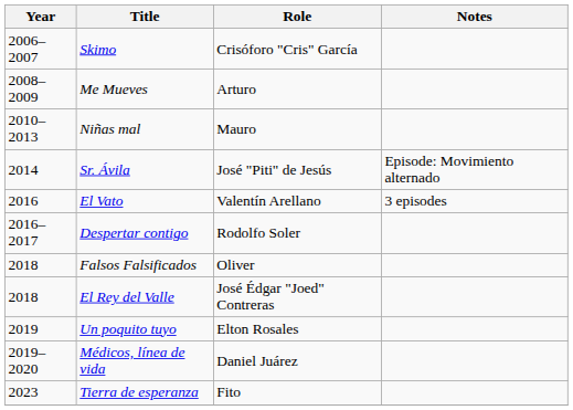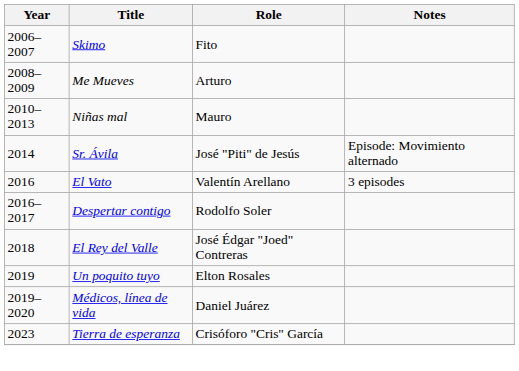 <table class="wikitable">
 <tr>
 <th>Year</th>
 <th>Title</th>
 <th>Role</th>
 <th>Notes</th>
 </tr>
 <tr>
 <td>2006–2007</td>
 <td><em><a href='#'>Skimo</a></em></td>
-<td>Crisóforo "Cris" García</td>
+<td>Fito</td>
 <td></td>
 </tr>
 <tr>
 <td>2008–2009</td>
 <td><em>Me Mueves</em></td>
 <td>Arturo</td>
 <td></td>
 </tr>
 <tr>
 <td>2010–2013</td>
 <td><em>Niñas mal</em></td>
 <td>Mauro</td>
 <td></td>
 </tr>
 <tr>
 <td>2014</td>
 <td><em><a href='#'>Sr. Ávila</a></em></td>
 <td>José "Piti" de Jesús</td>
 <td>Episode: Movimiento alternado</td>
 </tr>
 <tr>
 <td>2016</td>
 <td><em><a href='#'>El Vato</a></em></td>
 <td>Valentín Arellano</td>
 <td>3 episodes</td>
 </tr>
 <tr>
 <td>2016–2017</td>
 <td><em><a href='#'>Despertar contigo</a></em></td>
 <td>Rodolfo Soler</td>
 <td></td>
 </tr>
 <tr>
 <td>2018</td>
-<td><em>Falsos Falsificados</em></td>
-<td>Oliver</td>
-<td></td>
-</tr>
-<tr>
-<td>2018</td>
 <td><em><a href='#'>El Rey del Valle</a></em></td>
 <td>José Édgar "Joed" Contreras</td>
 <td></td>
 </tr>
 <tr>
 <td>2019</td>
 <td><em><a href='#'>Un poquito tuyo</a></em></td>
 <td>Elton Rosales</td>
 <td></td>
 </tr>
 <tr>
 <td>2019–2020</td>
 <td><em><a href='#'>Médicos, línea de vida</a></em></td>
 <td>Daniel Juárez</td>
 <td></td>
 </tr>
 <tr>
 <td>2023</td>
 <td><em><a href='#'>Tierra de esperanza</a></em></td>
-<td>Fito</td>
+<td>Crisóforo "Cris" García</td>
 <td></td>
 </tr>
 <tr>
 </tr>
 </table>
